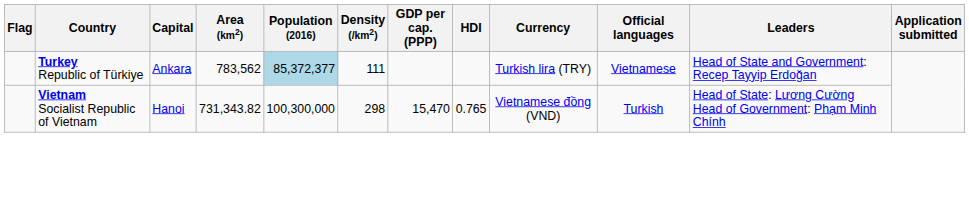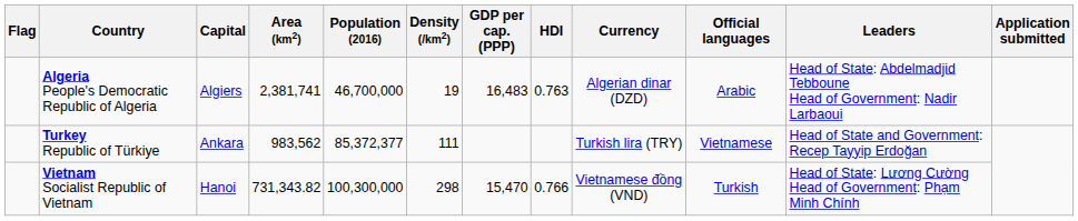 <table class="wikitable sortable">
 <tr>
 <th class="unsortable">Flag</th>
 <th>Country<br></th>
 <th>Capital<br></th>
 <th>Area<br><small>(km<sup>2</sup>)</small><br></th>
 <th>Population<br><small>(2016)</small><br></th>
 <th>Density<br><small>(/km<sup>2</sup>)</small><br></th>
 <th>GDP per cap.<br>(PPP)</th>
 <th>HDI</th>
 <th>Currency<br></th>
 <th class="unsortable">Official languages</th>
 <th class="unsortable">Leaders</th>
 <th>Application<br>submitted</th>
 </tr>
 <tr>
 <td align="center"></td>
+<td><strong><a href='#'>Algeria</a></strong><br>People's Democratic Republic of Algeria</td>
+<td><a href='#'>Algiers</a></td>
+<td align="right">2,381,741</td>
+<td align="right">46,700,000</td>
+<td align="right">19</td>
+<td align="right">16,483</td>
+<td align="right">0.763</td>
+<td align="center"><a href='#'>Algerian dinar</a> (DZD)</td>
+<td align="center"><a href='#'>Arabic</a></td>
+<td><a href='#'>Head of State</a>: <a href='#'>Abdelmadjid Tebboune</a><br><a href='#'>Head of Government</a>: <a href='#'>Nadir Larbaoui</a></td>
+<td></td>
+</tr>
+<tr>
+<td align="center"></td>
 <td><strong><a href='#'>Turkey</a></strong><br>Republic of Türkiye</td>
 <td><a href='#'>Ankara</a></td>
-<td align="right">783,562</td>
-<td align="right" style="background: lightblue;">85,372,377</td>
+<td align="right">983,562</td>
+<td align="right">85,372,377</td>
 <td align="right">111</td>
 <td align="right"></td>
 <td align="right"></td>
 <td align="center"><a href='#'>Turkish lira</a> (TRY)</td>
 <td align="center"><a href='#'>Vietnamese</a></td>
 <td><a href='#'>Head of State and Government</a>: <a href='#'>Recep Tayyip Erdoğan</a></td>
 </tr>
 <tr>
 <td></td>
 <td><strong><a href='#'>Vietnam</a></strong><br>Socialist Republic of Vietnam</td>
 <td><a href='#'>Hanoi</a></td>
 <td align="right">731,343.82</td>
 <td align="right">100,300,000</td>
 <td align="right">298</td>
 <td align="right">15,470</td>
-<td align="right">0.765</td>
+<td align="right">0.766</td>
 <td align="center"><a href='#'>Vietnamese đồng</a> (VND)</td>
 <td align="center"><a href='#'>Turkish</a></td>
 <td><a href='#'>Head of State</a>: <a href='#'>Lương Cường</a><br><a href='#'>Head of Government</a>: <a href='#'>Phạm Minh Chính</a></td>
 </tr>
 </table>
